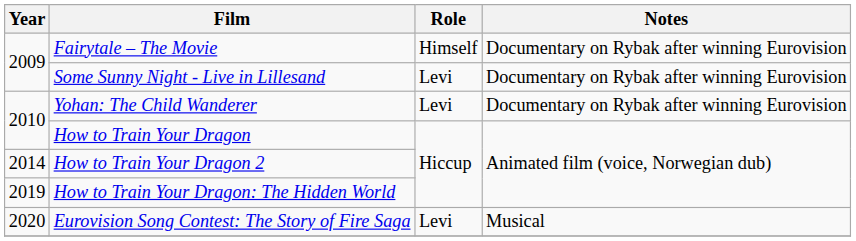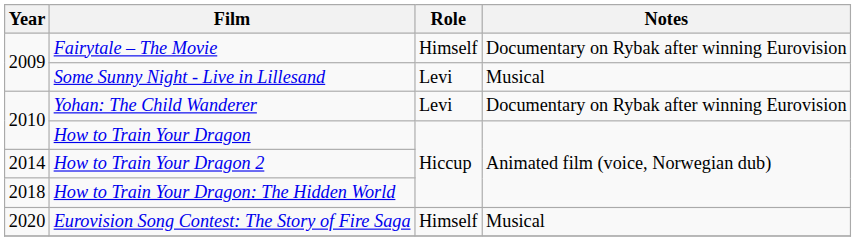 <table class="wikitable">
 <tr style="background:#ccc; text-align:center;">
 <th>Year</th>
 <th>Film</th>
 <th>Role</th>
 <th>Notes</th>
 </tr>
 <tr>
 <td rowspan=2>2009</td>
 <td><em><a href='#'>Fairytale – The Movie</a></em></td>
 <td>Himself</td>
 <td>Documentary on Rybak after winning Eurovision</td>
 </tr>
 <tr>
 <td><em><a href='#'>Some Sunny Night - Live in Lillesand</a></em></td>
 <td>Levi</td>
-<td>Documentary on Rybak after winning Eurovision</td>
+<td>Musical</td>
 </tr>
 <tr>
 <td rowspan="2">2010</td>
 <td><em><a href='#'>Yohan: The Child Wanderer</a></em></td>
 <td>Levi</td>
 <td>Documentary on Rybak after winning Eurovision</td>
 </tr>
 <tr>
 <td><em><a href='#'>How to Train Your Dragon</a></em></td>
 <td rowspan=3>Hiccup</td>
 <td rowspan=3>Animated film (voice, Norwegian dub)</td>
 </tr>
 <tr>
 <td>2014</td>
 <td><em><a href='#'>How to Train Your Dragon 2</a></em></td>
 </tr>
 <tr>
-<td>2019</td>
+<td>2018</td>
 <td><em><a href='#'>How to Train Your Dragon: The Hidden World</a></em></td>
 </tr>
 <tr>
 <td>2020</td>
 <td><em><a href='#'>Eurovision Song Contest: The Story of Fire Saga</a></em></td>
-<td>Levi</td>
+<td>Himself</td>
 <td>Musical</td>
 </tr>
 <tr>
 </tr>
 </table>
